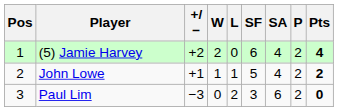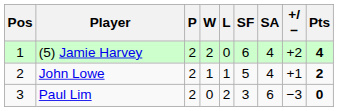 <table class="wikitable" style="text-align:center; margin: 1em auto 1em auto, align:left">
 <tr>
 <th width=20>Pos</th>
 <th width=168>Player</th>
-<th width=20>+/−</th>
+<th width=3>P</th>
 <th width=3>W</th>
 <th width=3>L</th>
 <th width=20>SF</th>
 <th width=20>SA</th>
-<th width=3>P</th>
+<th width=20>+/−</th>
 <th width=20>Pts</th>
 </tr>
 <tr align=center style="background: #ccffcc;">
 <td>1</td>
 <td align="left"> (5) <a href='#'>Jamie Harvey</a></td>
-<td>+2</td>
+<td>2</td>
 <td>2</td>
 <td>0</td>
 <td>6</td>
 <td>4</td>
-<td>2</td>
+<td>+2</td>
 <td><strong>4</strong></td>
 </tr>
 <tr align=center>
 <td>2</td>
 <td align="left"> <a href='#'>John Lowe</a></td>
-<td>+1</td>
+<td>2</td>
 <td>1</td>
 <td>1</td>
 <td>5</td>
 <td>4</td>
-<td>2</td>
+<td>+1</td>
 <td><strong>2</strong></td>
 </tr>
 <tr align=center>
 <td>3</td>
 <td align="left"> <a href='#'>Paul Lim</a></td>
-<td>−3</td>
+<td>2</td>
 <td>0</td>
 <td>2</td>
 <td>3</td>
 <td>6</td>
-<td>2</td>
+<td>−3</td>
 <td><strong>0</strong></td>
 </tr>
 </table>
